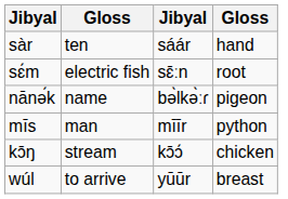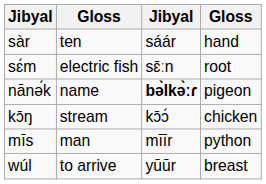 <table class="wikitable">
 <tr>
 <th>Jibyal</th>
 <th>Gloss</th>
 <th>Jibyal</th>
 <th>Gloss</th>
 </tr>
 <tr>
 <td>sàr</td>
 <td>ten</td>
 <td>sáár</td>
 <td>hand</td>
 </tr>
 <tr>
 <td>sɛ́m</td>
 <td>electric fish</td>
 <td>sɛ̄ːn</td>
 <td>root</td>
 </tr>
 <tr>
 <td>nānә́k</td>
 <td>name</td>
-<td>bә̀lkә̀ːɾ</td>
+<td><strong>bә̀lkә̀ːɾ</strong></td>
 <td>pigeon</td>
+</tr>
+<tr>
+<td>kɔ̄ŋ</td>
+<td>stream</td>
+<td>kɔ̄ɔ́</td>
+<td>chicken</td>
 </tr>
 <tr>
 <td>mīs</td>
 <td>man</td>
 <td>mīīr</td>
 <td>python</td>
 </tr>
 <tr>
-<td>kɔ̄ŋ</td>
-<td>stream</td>
-<td>kɔ̄ɔ́</td>
-<td>chicken</td>
-</tr>
-<tr>
 <td>wúl</td>
 <td>to arrive</td>
 <td>yūūr</td>
 <td>breast</td>
 </tr>
 </table>
